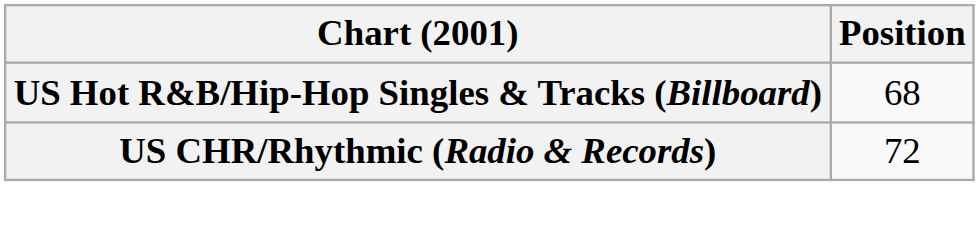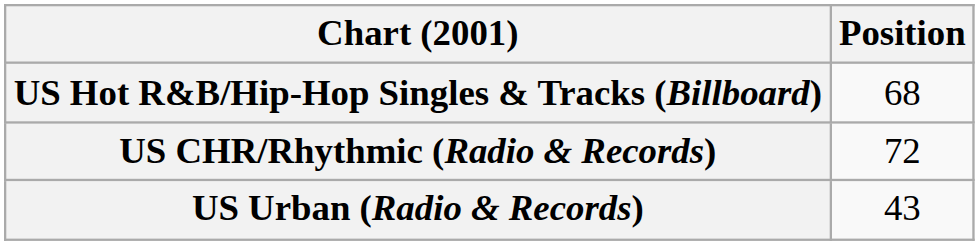 <table class="wikitable sortable plainrowheaders" style="text-align:center">
 <tr>
 <th>Chart (2001)</th>
 <th>Position</th>
 </tr>
 <tr>
 <th scope="row">US Hot R&B/Hip-Hop Singles & Tracks (<em>Billboard</em>)</th>
 <td>68</td>
 </tr>
 <tr>
 <th scope="row">US CHR/Rhythmic (<em>Radio & Records</em>)</th>
 <td>72</td>
 </tr>
+<tr>
+<th scope="row">US Urban (<em>Radio & Records</em>)</th>
+<td>43</td>
+</tr>
 </table>
